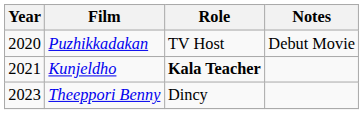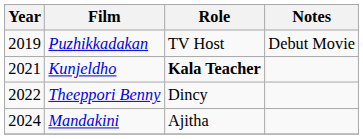 <table class="wikitable">
 <tr>
 <th scope="col">Year</th>
 <th scope="col">Film</th>
 <th scope="col">Role</th>
 <th scope="col" class="unsortable">Notes</th>
 </tr>
 <tr>
-<td>2020</td>
+<td>2019</td>
 <td><em><a href='#'>Puzhikkadakan</a></em></td>
 <td>TV Host</td>
 <td>Debut Movie</td>
 </tr>
 <tr>
 <td>2021</td>
 <td><em><a href='#'>Kunjeldho</a></em></td>
 <td><strong>Kala Teacher</strong></td>
 <td></td>
 </tr>
 <tr>
-<td>2023</td>
+<td>2022</td>
 <td><em><a href='#'>Theeppori Benny</a></em></td>
 <td>Dincy</td>
 <td></td>
 </tr>
 <tr>
+<td>2024</td>
+<td><em><a href='#'>Mandakini</a></em></td>
+<td>Ajitha</td>
+<td></td>
+</tr>
+<tr>
 </tr>
 </table>
